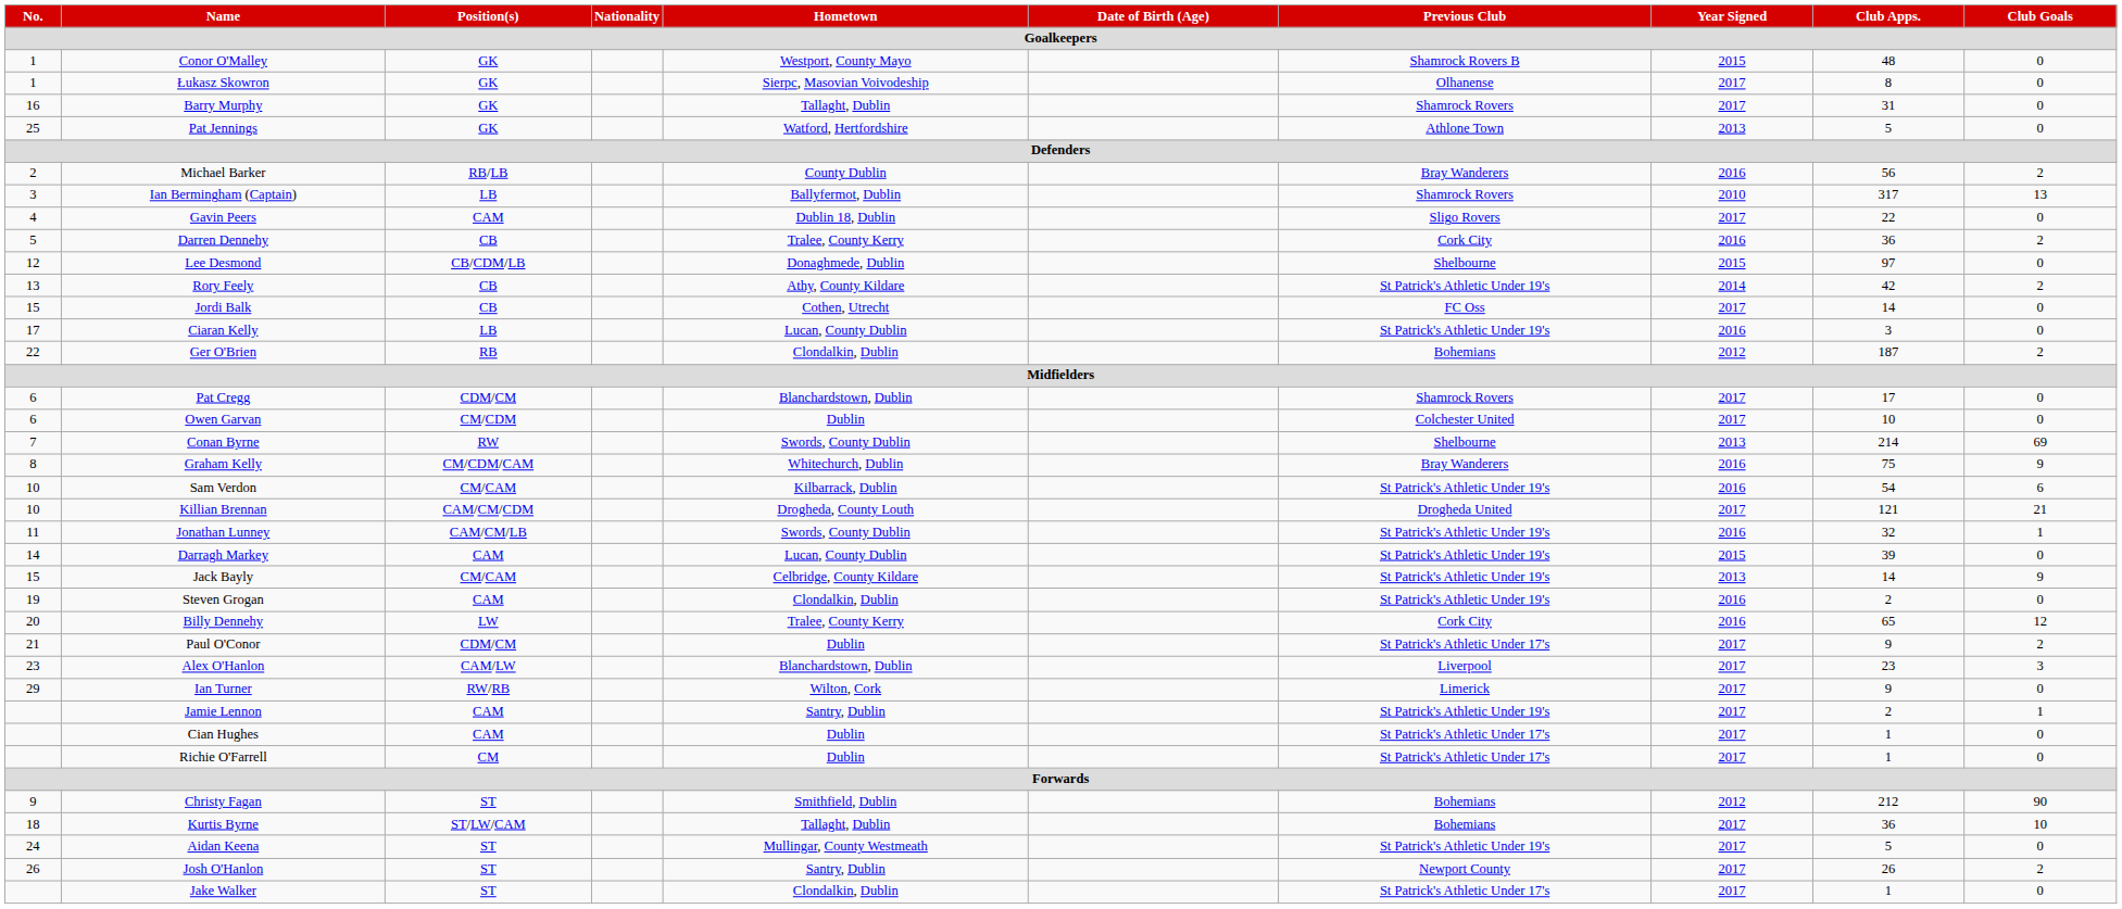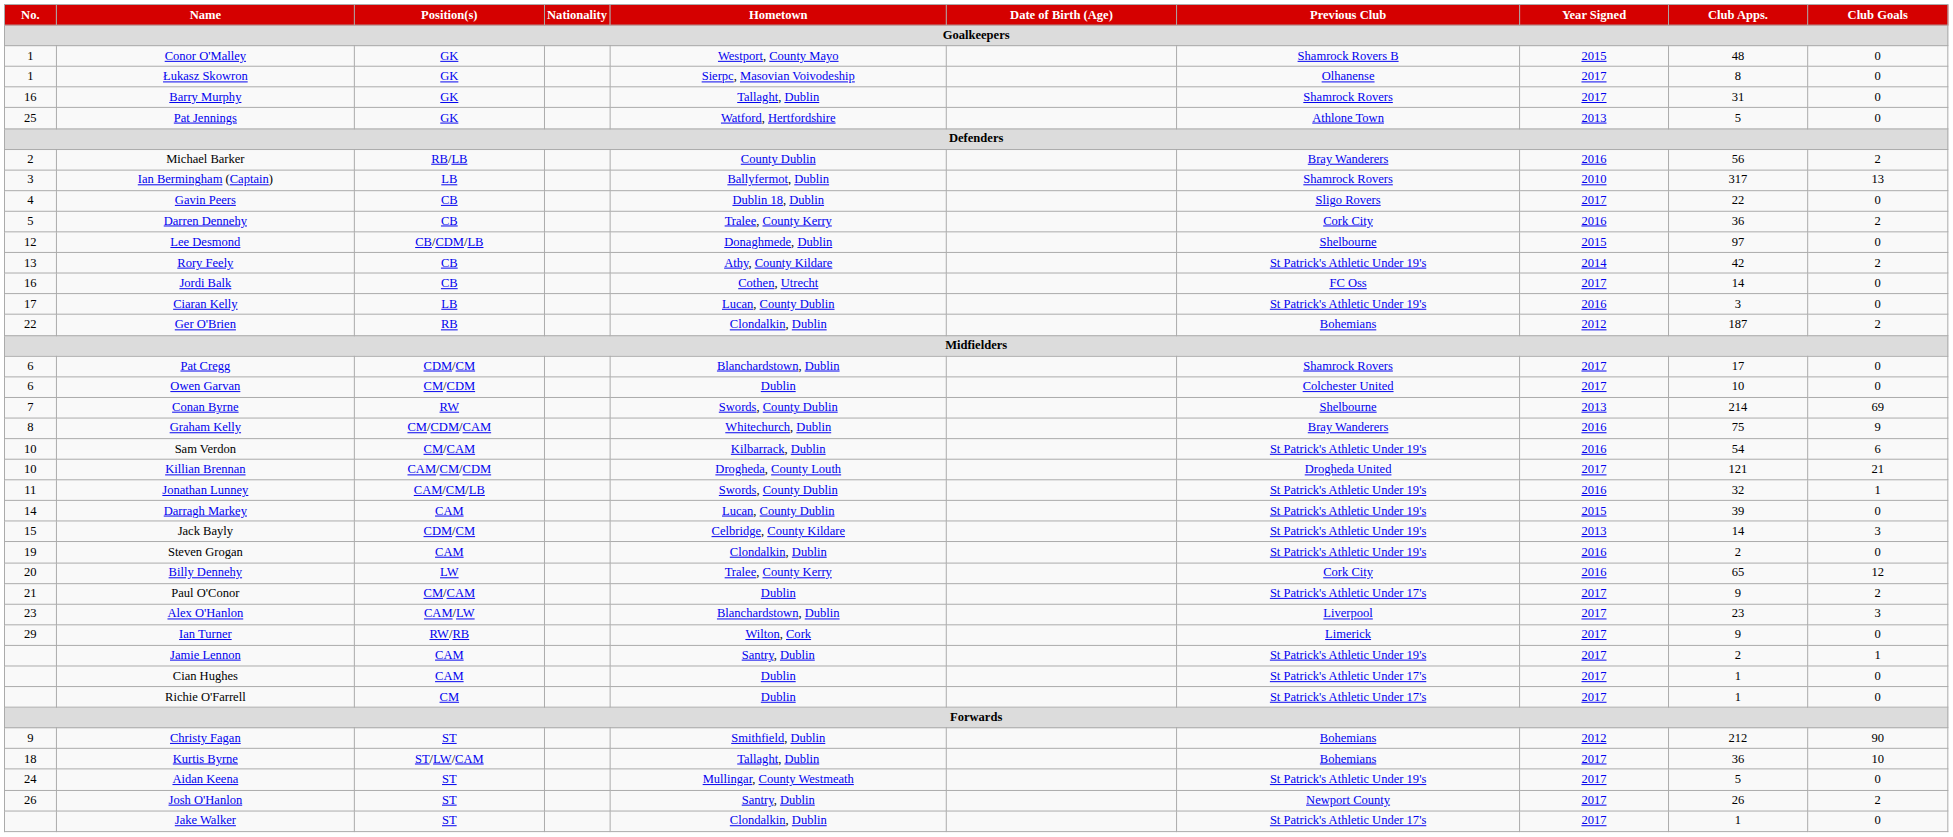 <table class="wikitable" style="text-align:center; font-size:80%; width:100%;">
 <tr>
 <th style="background:#d50000; color:white;">No.</th>
 <th style="background:#d50000; color:white;">Name</th>
 <th style="background:#d50000; color:white;">Position(s)</th>
 <th style="background:#d50000; color:white; width:55px;">Nationality</th>
 <th style="background:#d50000; color:white;">Hometown</th>
 <th style="background:#d50000; color:white;">Date of Birth (Age)</th>
 <th style="background:#d50000; color:white;">Previous Club</th>
 <th style="background:#d50000; color:white;">Year Signed</th>
 <th style="background:#d50000; color:white;">Club Apps.</th>
 <th style="background:#d50000; color:white;">Club Goals</th>
 </tr>
 <tr>
 <th colspan="14" style="background:#dcdcdc; text-align:center;">Goalkeepers</th>
 </tr>
 <tr>
 <td>1</td>
 <td><a href='#'>Conor O'Malley</a></td>
 <td><a href='#'>GK</a></td>
 <td></td>
 <td><a href='#'>Westport</a>, <a href='#'>County Mayo</a></td>
 <td></td>
 <td> <a href='#'>Shamrock Rovers B</a></td>
 <td><a href='#'>2015</a></td>
 <td>48</td>
 <td>0</td>
 </tr>
 <tr>
 <td>1</td>
 <td><a href='#'>Łukasz Skowron</a></td>
 <td><a href='#'>GK</a></td>
 <td></td>
 <td><a href='#'>Sierpc</a>, <a href='#'>Masovian Voivodeship</a></td>
 <td></td>
 <td> <a href='#'>Olhanense</a></td>
 <td><a href='#'>2017</a></td>
 <td>8</td>
 <td>0</td>
 </tr>
 <tr>
 <td>16</td>
 <td><a href='#'>Barry Murphy</a></td>
 <td><a href='#'>GK</a></td>
 <td></td>
 <td><a href='#'>Tallaght</a>, <a href='#'>Dublin</a></td>
 <td></td>
 <td> <a href='#'>Shamrock Rovers</a></td>
 <td><a href='#'>2017</a></td>
 <td>31</td>
 <td>0</td>
 </tr>
 <tr>
 <td>25</td>
 <td><a href='#'>Pat Jennings</a></td>
 <td><a href='#'>GK</a></td>
 <td></td>
 <td> <a href='#'>Watford</a>, <a href='#'>Hertfordshire</a></td>
 <td></td>
 <td> <a href='#'>Athlone Town</a></td>
 <td><a href='#'>2013</a></td>
 <td>5</td>
 <td>0</td>
 </tr>
 <tr>
 <th colspan="14" style="background:#dcdcdc; text-align:center;">Defenders</th>
 </tr>
 <tr>
 <td>2</td>
 <td>Michael Barker</td>
 <td><a href='#'>RB</a>/<a href='#'>LB</a></td>
 <td></td>
 <td><a href='#'>County Dublin</a></td>
 <td></td>
 <td> <a href='#'>Bray Wanderers</a></td>
 <td><a href='#'>2016</a></td>
 <td>56</td>
 <td>2</td>
 </tr>
 <tr>
 <td>3</td>
 <td><a href='#'>Ian Bermingham</a> (<a href='#'>Captain</a>)</td>
 <td><a href='#'>LB</a></td>
 <td></td>
 <td><a href='#'>Ballyfermot</a>, <a href='#'>Dublin</a></td>
 <td></td>
 <td> <a href='#'>Shamrock Rovers</a></td>
 <td><a href='#'>2010</a></td>
 <td>317</td>
 <td>13</td>
 </tr>
 <tr>
 <td>4</td>
 <td><a href='#'>Gavin Peers</a></td>
-<td><a href='#'>CAM</a></td>
+<td><a href='#'>CB</a></td>
 <td></td>
 <td><a href='#'>Dublin 18</a>, <a href='#'>Dublin</a></td>
 <td></td>
 <td> <a href='#'>Sligo Rovers</a></td>
 <td><a href='#'>2017</a></td>
 <td>22</td>
 <td>0</td>
 </tr>
 <tr>
 <td>5</td>
 <td><a href='#'>Darren Dennehy</a></td>
 <td><a href='#'>CB</a></td>
 <td></td>
 <td><a href='#'>Tralee</a>, <a href='#'>County Kerry</a></td>
 <td></td>
 <td> <a href='#'>Cork City</a></td>
 <td><a href='#'>2016</a></td>
 <td>36</td>
 <td>2</td>
 </tr>
 <tr>
 <td>12</td>
 <td><a href='#'>Lee Desmond</a></td>
 <td><a href='#'>CB</a>/<a href='#'>CDM</a>/<a href='#'>LB</a></td>
 <td></td>
 <td><a href='#'>Donaghmede</a>, <a href='#'>Dublin</a></td>
 <td></td>
 <td> <a href='#'>Shelbourne</a></td>
 <td><a href='#'>2015</a></td>
 <td>97</td>
 <td>0</td>
 </tr>
 <tr>
 <td>13</td>
 <td><a href='#'>Rory Feely</a></td>
 <td><a href='#'>CB</a></td>
 <td></td>
 <td><a href='#'>Athy</a>, <a href='#'>County Kildare</a></td>
 <td></td>
 <td> <a href='#'>St Patrick's Athletic Under 19's</a></td>
 <td><a href='#'>2014</a></td>
 <td>42</td>
 <td>2</td>
 </tr>
 <tr>
-<td>15</td>
+<td>16</td>
 <td><a href='#'>Jordi Balk</a></td>
 <td><a href='#'>CB</a></td>
 <td></td>
 <td><a href='#'>Cothen</a>, <a href='#'>Utrecht</a></td>
 <td></td>
 <td> <a href='#'>FC Oss</a></td>
 <td><a href='#'>2017</a></td>
 <td>14</td>
 <td>0</td>
 </tr>
 <tr>
 <td>17</td>
 <td><a href='#'>Ciaran Kelly</a></td>
 <td><a href='#'>LB</a></td>
 <td></td>
 <td><a href='#'>Lucan</a>, <a href='#'>County Dublin</a></td>
 <td></td>
 <td> <a href='#'>St Patrick's Athletic Under 19's</a></td>
 <td><a href='#'>2016</a></td>
 <td>3</td>
 <td>0</td>
 </tr>
 <tr>
 <td>22</td>
 <td><a href='#'>Ger O'Brien</a></td>
 <td><a href='#'>RB</a></td>
 <td></td>
 <td><a href='#'>Clondalkin</a>, <a href='#'>Dublin</a></td>
 <td></td>
 <td> <a href='#'>Bohemians</a></td>
 <td><a href='#'>2012</a></td>
 <td>187</td>
 <td>2</td>
 </tr>
 <tr>
 <th colspan="14" style="background:#dcdcdc; text-align:center;">Midfielders</th>
 </tr>
 <tr>
 <td>6</td>
 <td><a href='#'>Pat Cregg</a></td>
 <td><a href='#'>CDM</a>/<a href='#'>CM</a></td>
 <td></td>
 <td><a href='#'>Blanchardstown</a>, <a href='#'>Dublin</a></td>
 <td></td>
 <td> <a href='#'>Shamrock Rovers</a></td>
 <td><a href='#'>2017</a></td>
 <td>17</td>
 <td>0</td>
 </tr>
 <tr>
 <td>6</td>
 <td><a href='#'>Owen Garvan</a></td>
 <td><a href='#'>CM</a>/<a href='#'>CDM</a></td>
 <td></td>
 <td><a href='#'>Dublin</a></td>
 <td></td>
 <td> <a href='#'>Colchester United</a></td>
 <td><a href='#'>2017</a></td>
 <td>10</td>
 <td>0</td>
 </tr>
 <tr>
 <td>7</td>
 <td><a href='#'>Conan Byrne</a></td>
 <td><a href='#'>RW</a></td>
 <td></td>
 <td><a href='#'>Swords</a>, <a href='#'>County Dublin</a></td>
 <td></td>
 <td> <a href='#'>Shelbourne</a></td>
 <td><a href='#'>2013</a></td>
 <td>214</td>
 <td>69</td>
 </tr>
 <tr>
 <td>8</td>
 <td><a href='#'>Graham Kelly</a></td>
 <td><a href='#'>CM</a>/<a href='#'>CDM</a>/<a href='#'>CAM</a></td>
 <td></td>
 <td><a href='#'>Whitechurch</a>, <a href='#'>Dublin</a></td>
 <td></td>
 <td> <a href='#'>Bray Wanderers</a></td>
 <td><a href='#'>2016</a></td>
 <td>75</td>
 <td>9</td>
 </tr>
 <tr>
 <td>10</td>
 <td>Sam Verdon</td>
 <td><a href='#'>CM</a>/<a href='#'>CAM</a></td>
 <td></td>
 <td><a href='#'>Kilbarrack</a>, <a href='#'>Dublin</a></td>
 <td></td>
 <td> <a href='#'>St Patrick's Athletic Under 19's</a></td>
 <td><a href='#'>2016</a></td>
 <td>54</td>
 <td>6</td>
 </tr>
 <tr>
 <td>10</td>
 <td><a href='#'>Killian Brennan</a></td>
 <td><a href='#'>CAM</a>/<a href='#'>CM</a>/<a href='#'>CDM</a></td>
 <td></td>
 <td><a href='#'>Drogheda</a>, <a href='#'>County Louth</a></td>
 <td></td>
 <td> <a href='#'>Drogheda United</a></td>
 <td><a href='#'>2017</a></td>
 <td>121</td>
 <td>21</td>
 </tr>
 <tr>
 <td>11</td>
 <td><a href='#'>Jonathan Lunney</a></td>
 <td><a href='#'>CAM</a>/<a href='#'>CM</a>/<a href='#'>LB</a></td>
 <td></td>
 <td><a href='#'>Swords</a>, <a href='#'>County Dublin</a></td>
 <td></td>
 <td> <a href='#'>St Patrick's Athletic Under 19's</a></td>
 <td><a href='#'>2016</a></td>
 <td>32</td>
 <td>1</td>
 </tr>
 <tr>
 <td>14</td>
 <td><a href='#'>Darragh Markey</a></td>
 <td><a href='#'>CAM</a></td>
 <td></td>
 <td><a href='#'>Lucan</a>, <a href='#'>County Dublin</a></td>
 <td></td>
 <td> <a href='#'>St Patrick's Athletic Under 19's</a></td>
 <td><a href='#'>2015</a></td>
 <td>39</td>
 <td>0</td>
 </tr>
 <tr>
 <td>15</td>
 <td>Jack Bayly</td>
-<td><a href='#'>CM</a>/<a href='#'>CAM</a></td>
+<td><a href='#'>CDM</a>/<a href='#'>CM</a></td>
 <td></td>
 <td><a href='#'>Celbridge</a>, <a href='#'>County Kildare</a></td>
 <td></td>
 <td> <a href='#'>St Patrick's Athletic Under 19's</a></td>
 <td><a href='#'>2013</a></td>
 <td>14</td>
-<td>9</td>
+<td>3</td>
 </tr>
 <tr>
 <td>19</td>
 <td>Steven Grogan</td>
 <td><a href='#'>CAM</a></td>
 <td></td>
 <td><a href='#'>Clondalkin</a>, <a href='#'>Dublin</a></td>
 <td></td>
 <td> <a href='#'>St Patrick's Athletic Under 19's</a></td>
 <td><a href='#'>2016</a></td>
 <td>2</td>
 <td>0</td>
 </tr>
 <tr>
 <td>20</td>
 <td><a href='#'>Billy Dennehy</a></td>
 <td><a href='#'>LW</a></td>
 <td></td>
 <td><a href='#'>Tralee</a>, <a href='#'>County Kerry</a></td>
 <td></td>
 <td> <a href='#'>Cork City</a></td>
 <td><a href='#'>2016</a></td>
 <td>65</td>
 <td>12</td>
 </tr>
 <tr>
 <td>21</td>
 <td>Paul O'Conor</td>
-<td><a href='#'>CDM</a>/<a href='#'>CM</a></td>
+<td><a href='#'>CM</a>/<a href='#'>CAM</a></td>
 <td></td>
 <td><a href='#'>Dublin</a></td>
 <td></td>
 <td> <a href='#'>St Patrick's Athletic Under 17's</a></td>
 <td><a href='#'>2017</a></td>
 <td>9</td>
 <td>2</td>
 </tr>
 <tr>
 <td>23</td>
 <td><a href='#'>Alex O'Hanlon</a></td>
 <td><a href='#'>CAM</a>/<a href='#'>LW</a></td>
 <td></td>
 <td><a href='#'>Blanchardstown</a>, <a href='#'>Dublin</a></td>
 <td></td>
 <td> <a href='#'>Liverpool</a></td>
 <td><a href='#'>2017</a></td>
 <td>23</td>
 <td>3</td>
 </tr>
 <tr>
 <td>29</td>
 <td><a href='#'>Ian Turner</a></td>
 <td><a href='#'>RW</a>/<a href='#'>RB</a></td>
 <td></td>
 <td><a href='#'>Wilton</a>, <a href='#'>Cork</a></td>
 <td></td>
 <td> <a href='#'>Limerick</a></td>
 <td><a href='#'>2017</a></td>
 <td>9</td>
 <td>0</td>
 </tr>
 <tr>
 <td></td>
 <td><a href='#'>Jamie Lennon</a></td>
 <td><a href='#'>CAM</a></td>
 <td></td>
 <td><a href='#'>Santry</a>, <a href='#'>Dublin</a></td>
 <td></td>
 <td> <a href='#'>St Patrick's Athletic Under 19's</a></td>
 <td><a href='#'>2017</a></td>
 <td>2</td>
 <td>1</td>
 </tr>
 <tr>
 <td></td>
 <td>Cian Hughes</td>
 <td><a href='#'>CAM</a></td>
 <td></td>
 <td><a href='#'>Dublin</a></td>
 <td></td>
 <td> <a href='#'>St Patrick's Athletic Under 17's</a></td>
 <td><a href='#'>2017</a></td>
 <td>1</td>
 <td>0</td>
 </tr>
 <tr>
 <td></td>
 <td>Richie O'Farrell</td>
 <td><a href='#'>CM</a></td>
 <td></td>
 <td><a href='#'>Dublin</a></td>
 <td></td>
 <td> <a href='#'>St Patrick's Athletic Under 17's</a></td>
 <td><a href='#'>2017</a></td>
 <td>1</td>
 <td>0</td>
 </tr>
 <tr>
 <th colspan="14" style="background:#dcdcdc; text-align:center;">Forwards</th>
 </tr>
 <tr>
 <td>9</td>
 <td><a href='#'>Christy Fagan</a></td>
 <td><a href='#'>ST</a></td>
 <td></td>
 <td><a href='#'>Smithfield</a>, <a href='#'>Dublin</a></td>
 <td></td>
 <td> <a href='#'>Bohemians</a></td>
 <td><a href='#'>2012</a></td>
 <td>212</td>
 <td>90</td>
 </tr>
 <tr>
 <td>18</td>
 <td><a href='#'>Kurtis Byrne</a></td>
 <td><a href='#'>ST</a>/<a href='#'>LW</a>/<a href='#'>CAM</a></td>
 <td></td>
 <td><a href='#'>Tallaght</a>, <a href='#'>Dublin</a></td>
 <td></td>
 <td> <a href='#'>Bohemians</a></td>
 <td><a href='#'>2017</a></td>
 <td>36</td>
 <td>10</td>
 </tr>
 <tr>
 <td>24</td>
 <td><a href='#'>Aidan Keena</a></td>
 <td><a href='#'>ST</a></td>
 <td></td>
 <td><a href='#'>Mullingar</a>, <a href='#'>County Westmeath</a></td>
 <td></td>
 <td> <a href='#'>St Patrick's Athletic Under 19's</a></td>
 <td><a href='#'>2017</a></td>
 <td>5</td>
 <td>0</td>
 </tr>
 <tr>
 <td>26</td>
 <td><a href='#'>Josh O'Hanlon</a></td>
 <td><a href='#'>ST</a></td>
 <td></td>
 <td><a href='#'>Santry</a>, <a href='#'>Dublin</a></td>
 <td></td>
 <td> <a href='#'>Newport County</a></td>
 <td><a href='#'>2017</a></td>
 <td>26</td>
 <td>2</td>
 </tr>
 <tr>
 <td></td>
 <td><a href='#'>Jake Walker</a></td>
 <td><a href='#'>ST</a></td>
 <td></td>
 <td><a href='#'>Clondalkin</a>, <a href='#'>Dublin</a></td>
 <td></td>
 <td> <a href='#'>St Patrick's Athletic Under 17's</a></td>
 <td><a href='#'>2017</a></td>
 <td>1</td>
 <td>0</td>
 </tr>
 </table>
